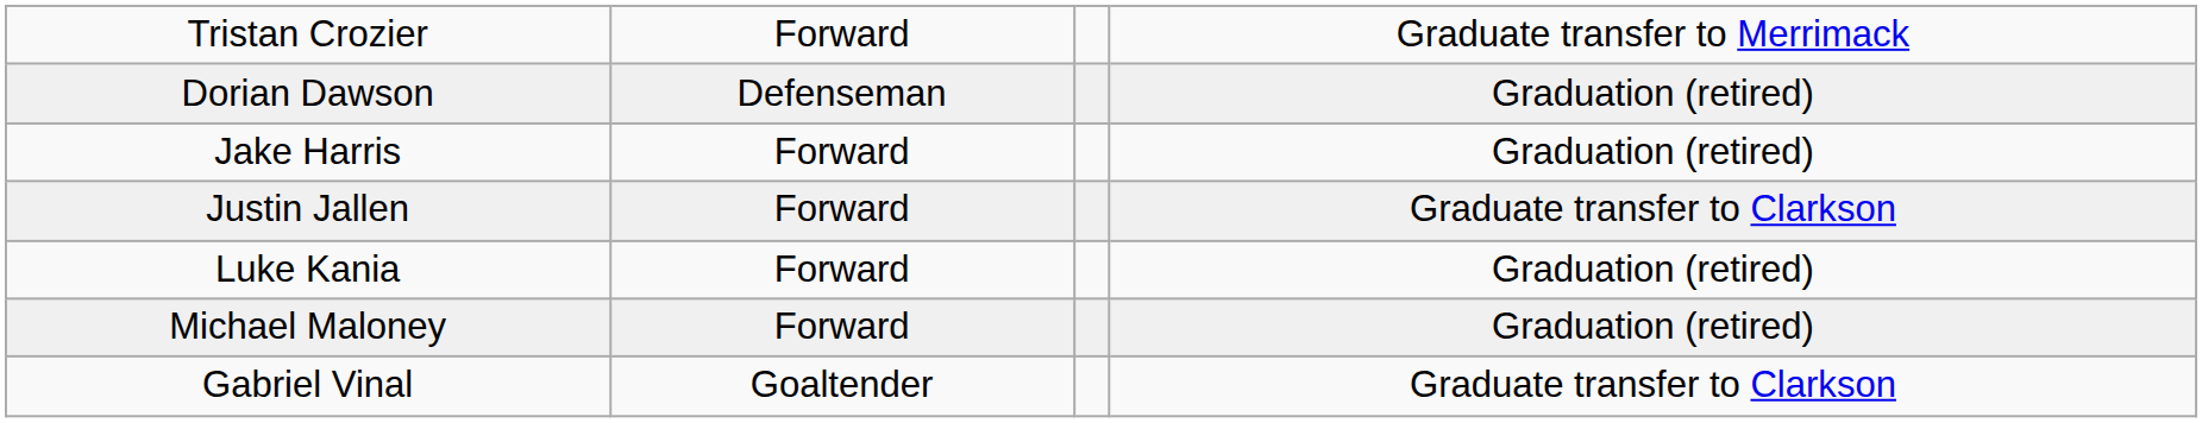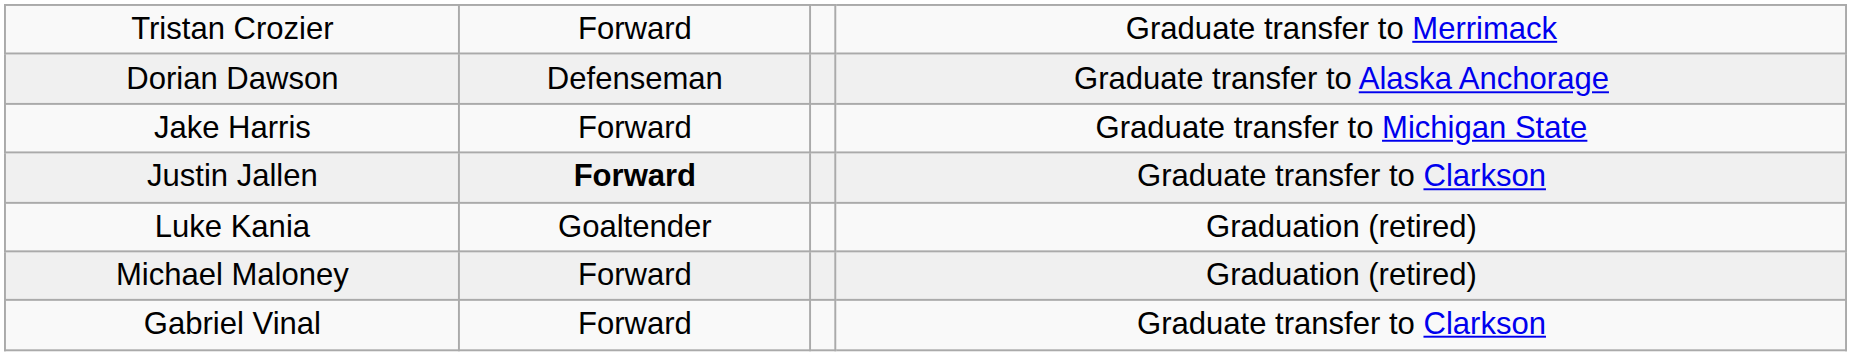 <table class="wikitable" width="60%">
 <tr align="center" bgcolor="">
 <td>Tristan Crozier</td>
 <td>Forward</td>
 <td></td>
 <td>Graduate transfer to <a href='#'>Merrimack</a></td>
 </tr>
 <tr align="center" bgcolor="f0f0f0">
 <td>Dorian Dawson</td>
 <td>Defenseman</td>
 <td></td>
-<td>Graduation (retired)</td>
+<td>Graduate transfer to <a href='#'>Alaska Anchorage</a></td>
 </tr>
 <tr align="center" bgcolor="">
 <td>Jake Harris</td>
 <td>Forward</td>
 <td></td>
-<td>Graduation (retired)</td>
+<td>Graduate transfer to <a href='#'>Michigan State</a></td>
 </tr>
 <tr align="center" bgcolor="f0f0f0">
 <td>Justin Jallen</td>
-<td>Forward</td>
+<td><strong>Forward</strong></td>
 <td></td>
 <td>Graduate transfer to <a href='#'>Clarkson</a></td>
 </tr>
 <tr align="center" bgcolor="">
 <td>Luke Kania</td>
-<td>Forward</td>
+<td>Goaltender</td>
 <td></td>
 <td>Graduation (retired)</td>
 </tr>
 <tr align="center" bgcolor="f0f0f0">
 <td>Michael Maloney</td>
 <td>Forward</td>
 <td></td>
 <td>Graduation (retired)</td>
 </tr>
 <tr align="center" bgcolor="">
 <td>Gabriel Vinal</td>
-<td>Goaltender</td>
+<td>Forward</td>
 <td></td>
 <td>Graduate transfer to <a href='#'>Clarkson</a></td>
 </tr>
 </table>
